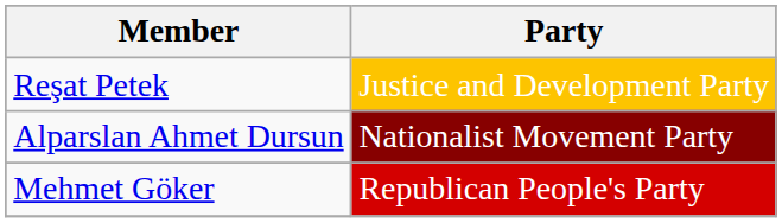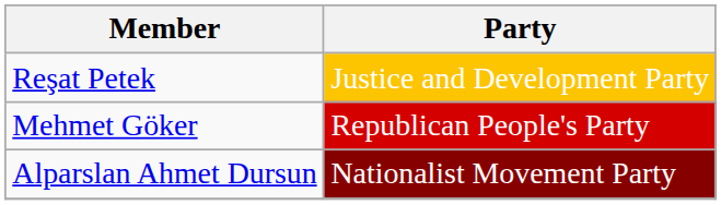 <table class="wikitable">
 <tr>
 <th>Member</th>
 <th>Party</th>
 </tr>
 <tr>
 <td><a href='#'>Reşat Petek</a></td>
 <td style="background:#FDC400; color:white">Justice and Development Party</td>
 </tr>
 <tr>
+<td><a href='#'>Mehmet Göker</a></td>
+<td style="background:#D40000; color:white">Republican People's Party</td>
+</tr>
+<tr>
 <td><a href='#'>Alparslan Ahmet Dursun</a></td>
 <td style="background:#870000; color:white">Nationalist Movement Party</td>
 </tr>
 <tr>
-<td><a href='#'>Mehmet Göker</a></td>
-<td style="background:#D40000; color:white">Republican People's Party</td>
-</tr>
-<tr>
 </tr>
 </table>
